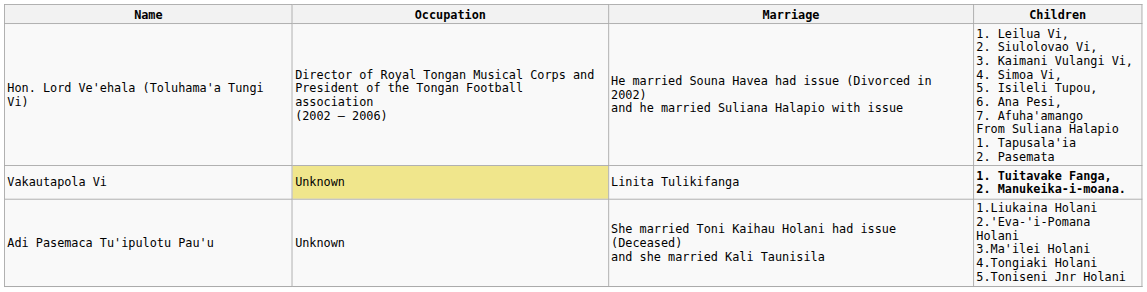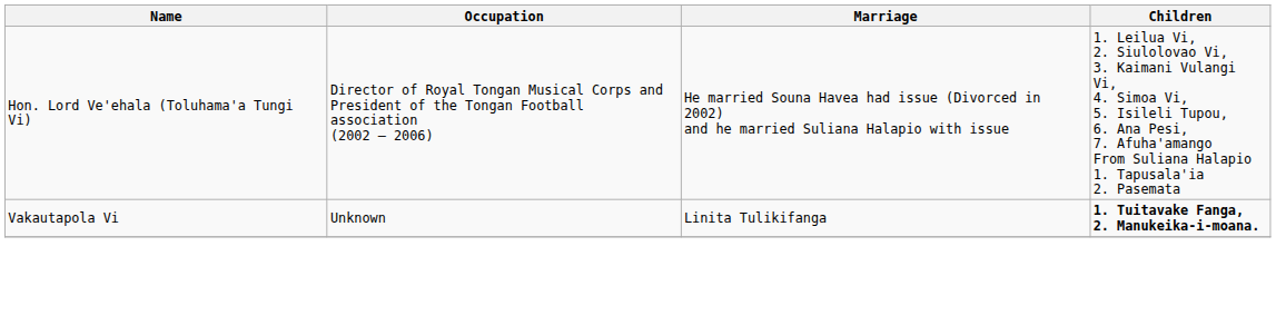 <table class="wikitable">
 <tr>
 <th>Name</th>
 <th>Occupation</th>
 <th>Marriage</th>
 <th>Children</th>
 </tr>
 <tr>
 <td>Hon. Lord Ve'ehala (Toluhama'a Tungi Vi)</td>
 <td>Director of Royal Tongan Musical Corps and<br>President of the Tongan Football association<br>(2002 – 2006)</td>
 <td>He married Souna Havea had issue (Divorced in 2002)<br>and he married Suliana Halapio with issue</td>
 <td>1. Leilua Vi,<br>2. Siulolovao Vi,<br>3. Kaimani Vulangi Vi,<br>4. Simoa Vi,<br>5. Isileli Tupou,<br>6. Ana Pesi,<br>7. Afuha'amango<br>From Suliana Halapio<br>1. Tapusala'ia<br>2. Pasemata</td>
 </tr>
 <tr>
 <td>Vakautapola Vi</td>
-<td style="background: khaki;">Unknown</td>
+<td>Unknown</td>
 <td>Linita Tulikifanga</td>
 <td><strong>1. Tuitavake Fanga,<br>2. Manukeika-i-moana.</strong></td>
 </tr>
 <tr>
-<td>Adi Pasemaca Tu'ipulotu Pau'u</td>
-<td>Unknown</td>
-<td>She married Toni Kaihau Holani had issue (Deceased)<br>and she married Kali Taunisila</td>
-<td>1.Liukaina Holani<br>2.'Eva-'i-Pomana Holani<br>3.Ma'ilei Holani<br>4.Tongiaki Holani<br>5.Toniseni Jnr Holani</td>
-</tr>
-<tr>
 </tr>
 </table>
